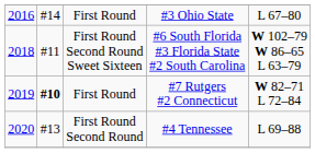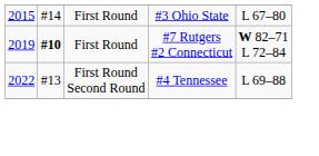 <table class="wikitable" style="text-align:center">
 <tr>
 </tr>
 <tr>
-<td><a href='#'>2016</a></td>
+<td><a href='#'>2015</a></td>
 <td>#14</td>
 <td>First Round</td>
 <td><a href='#'>#3 Ohio State</a></td>
 <td>L 67–80</td>
-</tr>
-<tr>
-<td><a href='#'>2018</a></td>
-<td>#11</td>
-<td>First Round <br> Second Round <br> Sweet Sixteen</td>
-<td><a href='#'>#6 South Florida</a> <br> <a href='#'>#3 Florida State</a> <br> <a href='#'>#2 South Carolina</a></td>
-<td><strong>W</strong> 102–79 <br> <strong>W</strong> 86–65 <br> L 63–79</td>
 </tr>
 <tr>
 <td><a href='#'>2019</a></td>
 <td><strong>#10</strong></td>
 <td>First Round</td>
 <td><a href='#'>#7 Rutgers</a> <br> <a href='#'>#2 Connecticut</a></td>
 <td><strong>W</strong> 82–71 <br> L 72–84</td>
 </tr>
 <tr>
-<td><a href='#'>2020</a></td>
+<td><a href='#'>2022</a></td>
 <td>#13</td>
 <td>First Round <br> Second Round</td>
 <td><a href='#'>#4 Tennessee</a></td>
 <td>L 69–88</td>
 </tr>
 <tr>
 </tr>
 </table>
